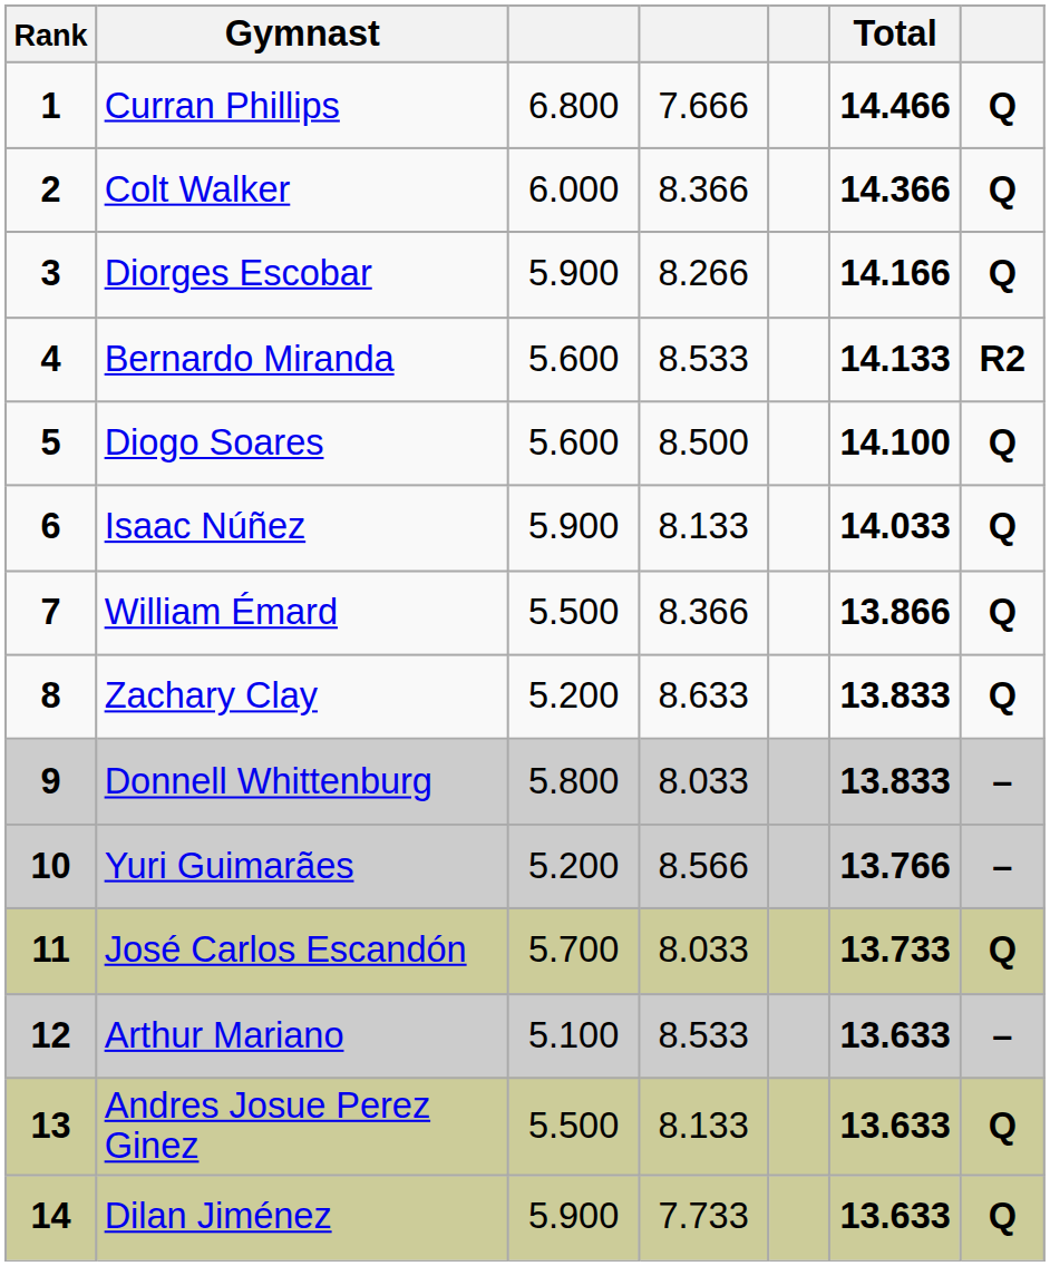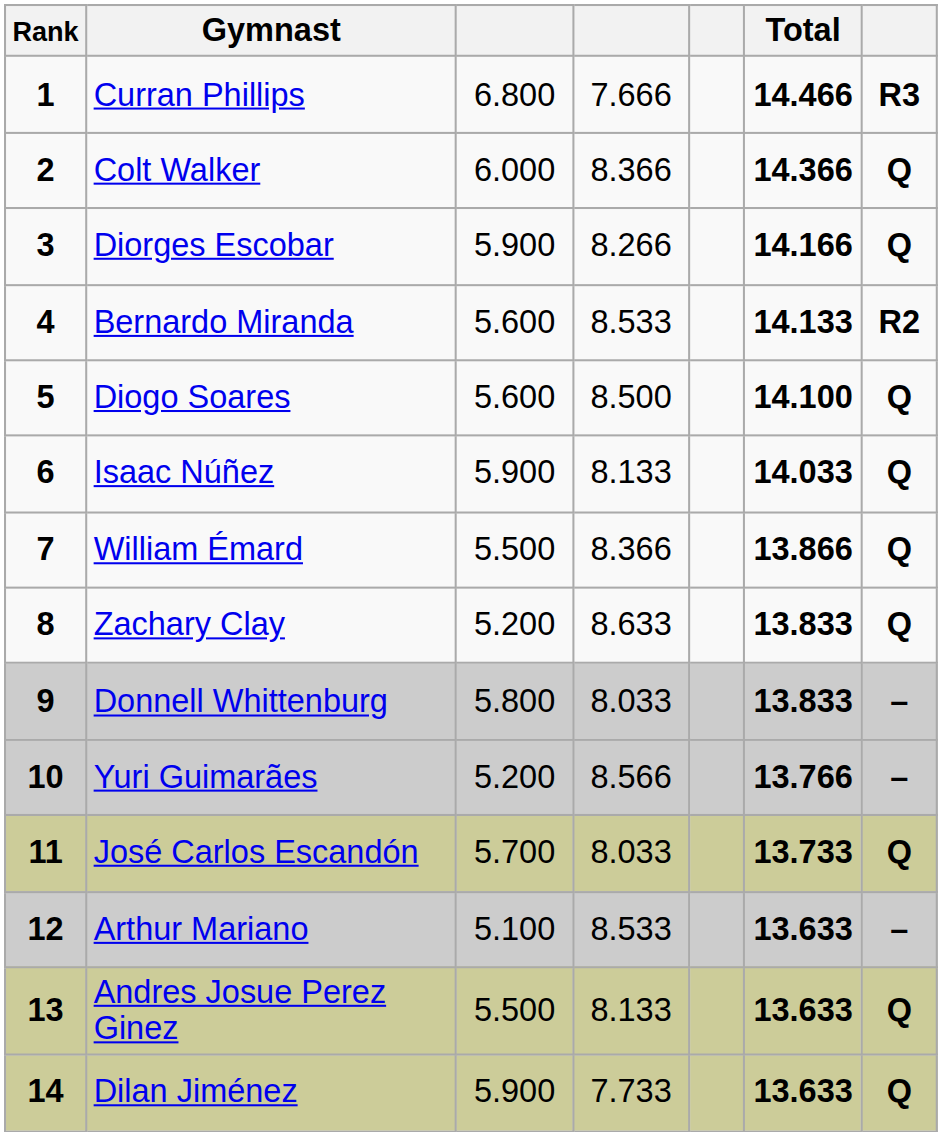 <table class="wikitable sortable" style="text-align:center;">
 <tr>
 <th scope="col" style="width:15px;"><small>Rank</small></th>
 <th scope="col" style="width:175px;">Gymnast</th>
 <th scope="col" style="width:50px;"><small></small></th>
 <th scope="col" style="width:50px;"><small></small></th>
 <th scope="col" style="width:20px;"><small></small></th>
 <th scope="col" style="width:50px;">Total</th>
 <th scope="col" style="width:30px;"><small></small></th>
 </tr>
 <tr>
 <td scope="row" style="text-align:center"><strong>1</strong></td>
 <td style="height:30px; text-align:left;"> <a href='#'>Curran Phillips</a></td>
 <td>6.800</td>
 <td>7.666</td>
 <td></td>
 <td><strong>14.466</strong></td>
-<td><strong>Q</strong></td>
+<td><strong>R3</strong></td>
 </tr>
 <tr>
 <td scope="row" style="text-align:center"><strong>2</strong></td>
 <td style="height:30px; text-align:left;"> <a href='#'>Colt Walker</a></td>
 <td>6.000</td>
 <td>8.366</td>
 <td></td>
 <td><strong>14.366</strong></td>
 <td><strong>Q</strong></td>
 </tr>
 <tr>
 <td scope="row" style="text-align:center"><strong>3</strong></td>
 <td style="height:30px; text-align:left;"> <a href='#'>Diorges Escobar</a></td>
 <td>5.900</td>
 <td>8.266</td>
 <td></td>
 <td><strong>14.166</strong></td>
 <td><strong>Q</strong></td>
 </tr>
 <tr>
 <td scope="row" style="text-align:center"><strong>4</strong></td>
 <td style="height:30px; text-align:left;"> <a href='#'>Bernardo Miranda</a></td>
 <td>5.600</td>
 <td>8.533</td>
 <td></td>
 <td><strong>14.133</strong></td>
 <td><strong>R2</strong></td>
 </tr>
 <tr>
 <td scope="row" style="text-align:center"><strong>5</strong></td>
 <td style="height:30px; text-align:left;"> <a href='#'>Diogo Soares</a></td>
 <td>5.600</td>
 <td>8.500</td>
 <td></td>
 <td><strong>14.100</strong></td>
 <td><strong>Q</strong></td>
 </tr>
 <tr>
 <td scope="row" style="text-align:center"><strong>6</strong></td>
 <td style="height:30px; text-align:left;"> <a href='#'>Isaac Núñez</a></td>
 <td>5.900</td>
 <td>8.133</td>
 <td></td>
 <td><strong>14.033</strong></td>
 <td><strong>Q</strong></td>
 </tr>
 <tr>
 <td scope="row" style="text-align:center"><strong>7</strong></td>
 <td style="height:30px; text-align:left;"> <a href='#'>William Émard</a></td>
 <td>5.500</td>
 <td>8.366</td>
 <td></td>
 <td><strong>13.866</strong></td>
 <td><strong>Q</strong></td>
 </tr>
 <tr>
 <td scope="row" style="text-align:center"><strong>8</strong></td>
 <td style="height:30px; text-align:left;"> <a href='#'>Zachary Clay</a></td>
 <td>5.200</td>
 <td>8.633</td>
 <td></td>
 <td><strong>13.833</strong></td>
 <td><strong>Q</strong></td>
 </tr>
 <tr style="background:#cccccc;">
 <td scope="row" style="text-align:center"><strong>9</strong></td>
 <td style="height:30px; text-align:left;"> <a href='#'>Donnell Whittenburg</a></td>
 <td>5.800</td>
 <td>8.033</td>
 <td></td>
 <td><strong>13.833</strong></td>
 <td><strong>–</strong></td>
 </tr>
 <tr style="background:#cccccc;">
 <td scope="row" style="text-align:center"><strong>10</strong></td>
 <td style="height:30px; text-align:left;"> <a href='#'>Yuri Guimarães</a></td>
 <td>5.200</td>
 <td>8.566</td>
 <td></td>
 <td><strong>13.766</strong></td>
 <td><strong>–</strong></td>
 </tr>
 <tr style="background:#cccc99;">
 <td scope="row" style="text-align:center"><strong>11</strong></td>
 <td style="height:30px; text-align:left;"> <a href='#'>José Carlos Escandón</a></td>
 <td>5.700</td>
 <td>8.033</td>
 <td></td>
 <td><strong>13.733</strong></td>
 <td><strong>Q</strong></td>
 </tr>
 <tr style="background:#cccccc;">
 <td scope="row" style="text-align:center"><strong>12</strong></td>
 <td style="height:30px; text-align:left;"> <a href='#'>Arthur Mariano</a></td>
 <td>5.100</td>
 <td>8.533</td>
 <td></td>
 <td><strong>13.633</strong></td>
 <td><strong>–</strong></td>
 </tr>
 <tr style="background:#cccc99;">
 <td scope="row" style="text-align:center"><strong>13</strong></td>
 <td style="height:30px; text-align:left;"> <a href='#'>Andres Josue Perez Ginez</a></td>
 <td>5.500</td>
 <td>8.133</td>
 <td></td>
 <td><strong>13.633</strong></td>
 <td><strong>Q</strong></td>
 </tr>
 <tr style="background:#cccc99;">
 <td scope="row" style="text-align:center"><strong>14</strong></td>
 <td style="height:30px; text-align:left;"> <a href='#'>Dilan Jiménez</a></td>
 <td>5.900</td>
 <td>7.733</td>
 <td></td>
 <td><strong>13.633</strong></td>
 <td><strong>Q</strong></td>
 </tr>
 </table>
